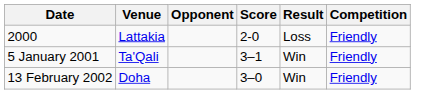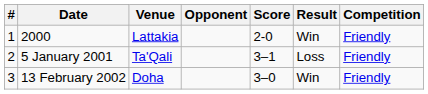 <table class="wikitable">
 <tr>
+<th>#</th>
 <th>Date</th>
 <th>Venue</th>
 <th>Opponent</th>
 <th>Score</th>
 <th>Result</th>
 <th>Competition</th>
 </tr>
 <tr>
+<td>1</td>
 <td>2000</td>
 <td><a href='#'>Lattakia</a></td>
 <td></td>
 <td>2-0</td>
+<td>Win</td>
+<td><a href='#'>Friendly</a></td>
+</tr>
+<tr>
+<td>2</td>
+<td>5 January 2001</td>
+<td><a href='#'>Ta'Qali</a></td>
+<td></td>
+<td>3–1</td>
 <td>Loss</td>
 <td><a href='#'>Friendly</a></td>
 </tr>
 <tr>
-<td>5 January 2001</td>
-<td><a href='#'>Ta'Qali</a></td>
-<td></td>
-<td>3–1</td>
-<td>Win</td>
-<td><a href='#'>Friendly</a></td>
-</tr>
-<tr>
+<td>3</td>
 <td>13 February 2002</td>
 <td><a href='#'>Doha</a></td>
 <td></td>
 <td>3–0</td>
 <td>Win</td>
 <td><a href='#'>Friendly</a></td>
 </tr>
 </table>
